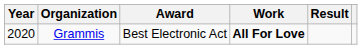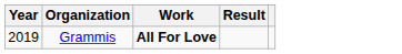 <table class="wikitable plainrowheaders" style="text-align:center;">
 <tr>
 <th>Year</th>
 <th>Organization</th>
-<th>Award</th>
 <th>Work</th>
 <th>Result</th>
 <th></th>
 </tr>
 <tr>
-<td>2020</td>
+<td>2019</td>
 <td><a href='#'>Grammis</a></td>
-<td>Best Electronic Act</td>
 <td><strong>All For Love</strong></td>
 <td></td>
 <td></td>
 </tr>
 </table>
